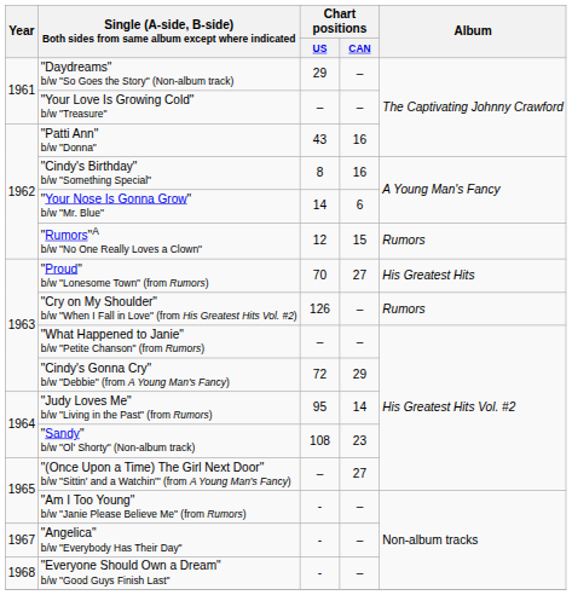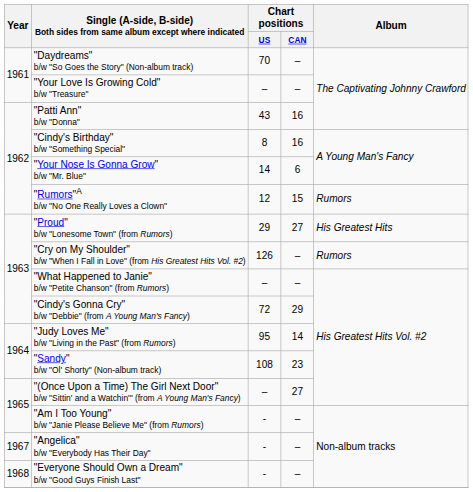 <table class="wikitable">
 <tr>
 <th rowspan="2">Year</th>
 <th rowspan="2">Single (A-side, B-side)<br><small>Both sides from same album except where indicated</small></th>
 <th colspan="2">Chart positions</th>
 <th rowspan="2">Album</th>
 </tr>
 <tr>
 <th width="45"><small><a href='#'>US</a></small></th>
 <th width="45"><small><a href='#'>CAN</a></small><br></th>
 </tr>
 <tr>
 <td rowspan="2">1961</td>
 <td>"Daydreams"<br><small>b/w "So Goes the Story" (Non-album track)</small></td>
-<td align="center">29</td>
+<td align="center">70</td>
 <td align="center">–</td>
 <td rowspan="3"><em>The Captivating Johnny Crawford</em></td>
 </tr>
 <tr>
 <td>"Your Love Is Growing Cold"<br><small>b/w "Treasure"</small></td>
 <td align="center">–</td>
 <td align="center">–</td>
 </tr>
 <tr>
 <td rowspan="4">1962</td>
 <td>"Patti Ann"<br><small>b/w "Donna"</small></td>
 <td align="center">43</td>
 <td align="center">16</td>
 </tr>
 <tr>
 <td>"Cindy's Birthday"<br><small>b/w "Something Special"</small></td>
 <td align="center">8</td>
 <td align="center">16</td>
 <td rowspan="2"><em>A Young Man's Fancy</em></td>
 </tr>
 <tr>
 <td>"<a href='#'>Your Nose Is Gonna Grow</a>"<br><small>b/w "Mr. Blue"</small></td>
 <td align="center">14</td>
 <td align="center">6</td>
 </tr>
 <tr>
 <td>"<a href='#'>Rumors</a>"<sup>A</sup><br><small>b/w "No One Really Loves a Clown"</small></td>
 <td align="center">12</td>
 <td align="center">15</td>
 <td><em>Rumors</em></td>
 </tr>
 <tr>
 <td rowspan="4">1963</td>
 <td>"<a href='#'>Proud</a>"<br><small>b/w "Lonesome Town" (from <em>Rumors</em>)</small></td>
-<td align="center">70</td>
+<td align="center">29</td>
 <td align="center">27</td>
 <td><em>His Greatest Hits</em></td>
 </tr>
 <tr>
 <td>"Cry on My Shoulder"<br><small>b/w "When I Fall in Love" (from <em>His Greatest Hits Vol. #2</em>)</small></td>
 <td align="center">126</td>
 <td align="center">–</td>
 <td><em>Rumors</em></td>
 </tr>
 <tr>
 <td>"What Happened to Janie"<br><small>b/w "Petite Chanson" (from <em>Rumors</em>)</small></td>
 <td align="center">–</td>
 <td align="center">–</td>
 <td rowspan="5"><em>His Greatest Hits Vol. #2</em></td>
 </tr>
 <tr>
 <td>"Cindy's Gonna Cry"<br><small>b/w "Debbie" (from <em>A Young Man's Fancy</em>)</small></td>
 <td align="center">72</td>
 <td align="center">29</td>
 </tr>
 <tr>
 <td rowspan="2">1964</td>
 <td>"Judy Loves Me"<br><small>b/w "Living in the Past" (from <em>Rumors</em>)</small></td>
 <td align="center">95</td>
 <td align="center">14</td>
 </tr>
 <tr>
 <td>"<a href='#'>Sandy</a>"<br><small>b/w "Ol' Shorty" (Non-album track)</small></td>
 <td align="center">108</td>
 <td align="center">23</td>
 </tr>
 <tr>
 <td rowspan="2">1965</td>
 <td>"(Once Upon a Time) The Girl Next Door"<br><small>b/w "Sittin' and a Watchin'" (from <em>A Young Man's Fancy</em>)</small></td>
 <td align="center">–</td>
 <td align="center">27</td>
 </tr>
 <tr>
 <td>"Am I Too Young"<br><small>b/w "Janie Please Believe Me" (from <em>Rumors</em>)</small></td>
 <td align="center">-</td>
 <td align="center">–</td>
 <td rowspan="3">Non-album tracks</td>
 </tr>
 <tr>
 <td>1967</td>
 <td>"Angelica"<br><small>b/w "Everybody Has Their Day"</small></td>
 <td align="center">-</td>
 <td align="center">–</td>
 </tr>
 <tr>
 <td>1968</td>
 <td>"Everyone Should Own a Dream"<br><small>b/w "Good Guys Finish Last"</small></td>
 <td align="center">-</td>
 <td align="center">–</td>
 </tr>
 <tr>
 </tr>
 </table>
